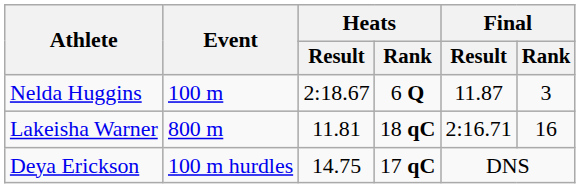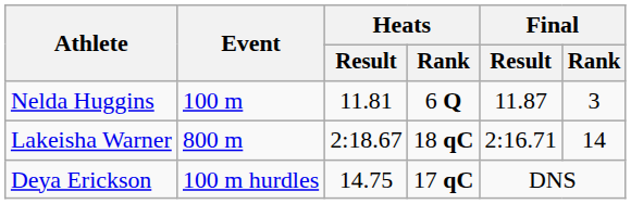 <table class="wikitable" style="font-size:90%">
 <tr>
 <th rowspan=2>Athlete</th>
 <th rowspan=2>Event</th>
 <th colspan=2>Heats</th>
 <th colspan=2>Final</th>
 </tr>
 <tr style="font-size:95%">
 <th>Result</th>
 <th>Rank</th>
 <th>Result</th>
 <th>Rank</th>
 </tr>
 <tr align=center>
 <td align=left><a href='#'>Nelda Huggins</a></td>
 <td align=left><a href='#'>100 m</a></td>
-<td>2:18.67</td>
+<td>11.81</td>
 <td>6 <strong>Q</strong></td>
 <td>11.87</td>
 <td>3</td>
 </tr>
 <tr align=center>
 <td align=left><a href='#'>Lakeisha Warner</a></td>
 <td align=left><a href='#'>800 m</a></td>
-<td>11.81</td>
+<td>2:18.67</td>
 <td>18 <strong>qC</strong></td>
 <td>2:16.71</td>
-<td>16</td>
+<td>14</td>
 </tr>
 <tr align=center>
 <td align=left><a href='#'>Deya Erickson</a></td>
 <td align=left><a href='#'>100 m hurdles</a></td>
 <td>14.75</td>
 <td>17 <strong>qC</strong></td>
 <td colspan=2>DNS</td>
 </tr>
 </table>
